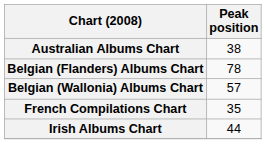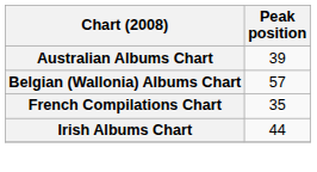 <table class="wikitable plainrowheaders sortable" style="text-align:center;" border="1">
 <tr>
 <th scope="col">Chart (2008)</th>
 <th scope="col">Peak<br>position</th>
 </tr>
 <tr>
 <th scope="row">Australian Albums Chart</th>
-<td>38</td>
-</tr>
-<tr>
-<th scope="row">Belgian (Flanders) Albums Chart</th>
-<td>78</td>
+<td>39</td>
 </tr>
 <tr>
 <th scope="row">Belgian (Wallonia) Albums Chart</th>
 <td>57</td>
 </tr>
 <tr>
 <th scope="row">French Compilations Chart</th>
 <td>35</td>
 </tr>
 <tr>
 <th scope="row">Irish Albums Chart</th>
 <td>44</td>
 </tr>
 <tr>
 </tr>
 </table>
